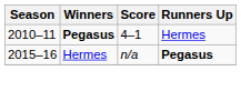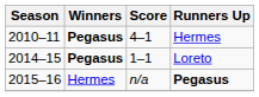 <table class="wikitable collapsible">
 <tr>
 <th>Season</th>
 <th>Winners</th>
 <th>Score</th>
 <th>Runners Up</th>
 </tr>
 <tr>
 <td>2010–11</td>
 <td><strong>Pegasus</strong> </td>
 <td>4–1</td>
 <td><a href='#'>Hermes</a></td>
 </tr>
 <tr>
+<td>2014–15</td>
+<td><strong>Pegasus</strong> </td>
+<td>1–1 </td>
+<td><a href='#'>Loreto</a></td>
+</tr>
+<tr>
 <td>2015–16</td>
 <td><a href='#'>Hermes</a></td>
 <td><em>n/a</em></td>
 <td><strong>Pegasus</strong></td>
 </tr>
 <tr>
 </tr>
 </table>
